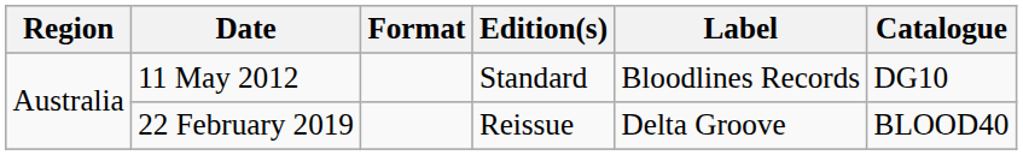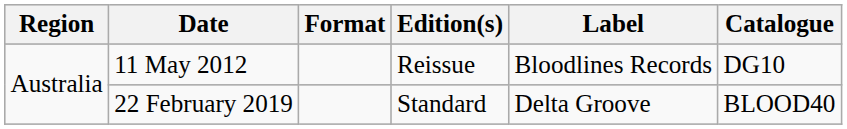 <table class="wikitable plainrowheaders">
 <tr>
 <th scope="col">Region</th>
 <th scope="col">Date</th>
 <th scope="col">Format</th>
 <th scope="col">Edition(s)</th>
 <th scope="col">Label</th>
 <th scope="col">Catalogue</th>
 </tr>
 <tr>
 <td rowspan="2">Australia</td>
 <td>11 May 2012</td>
 <td></td>
-<td>Standard</td>
+<td>Reissue</td>
 <td>Bloodlines Records</td>
 <td>DG10</td>
 </tr>
 <tr>
 <td>22 February 2019</td>
 <td></td>
-<td>Reissue</td>
+<td>Standard</td>
 <td>Delta Groove</td>
 <td>BLOOD40</td>
 </tr>
 </table>
